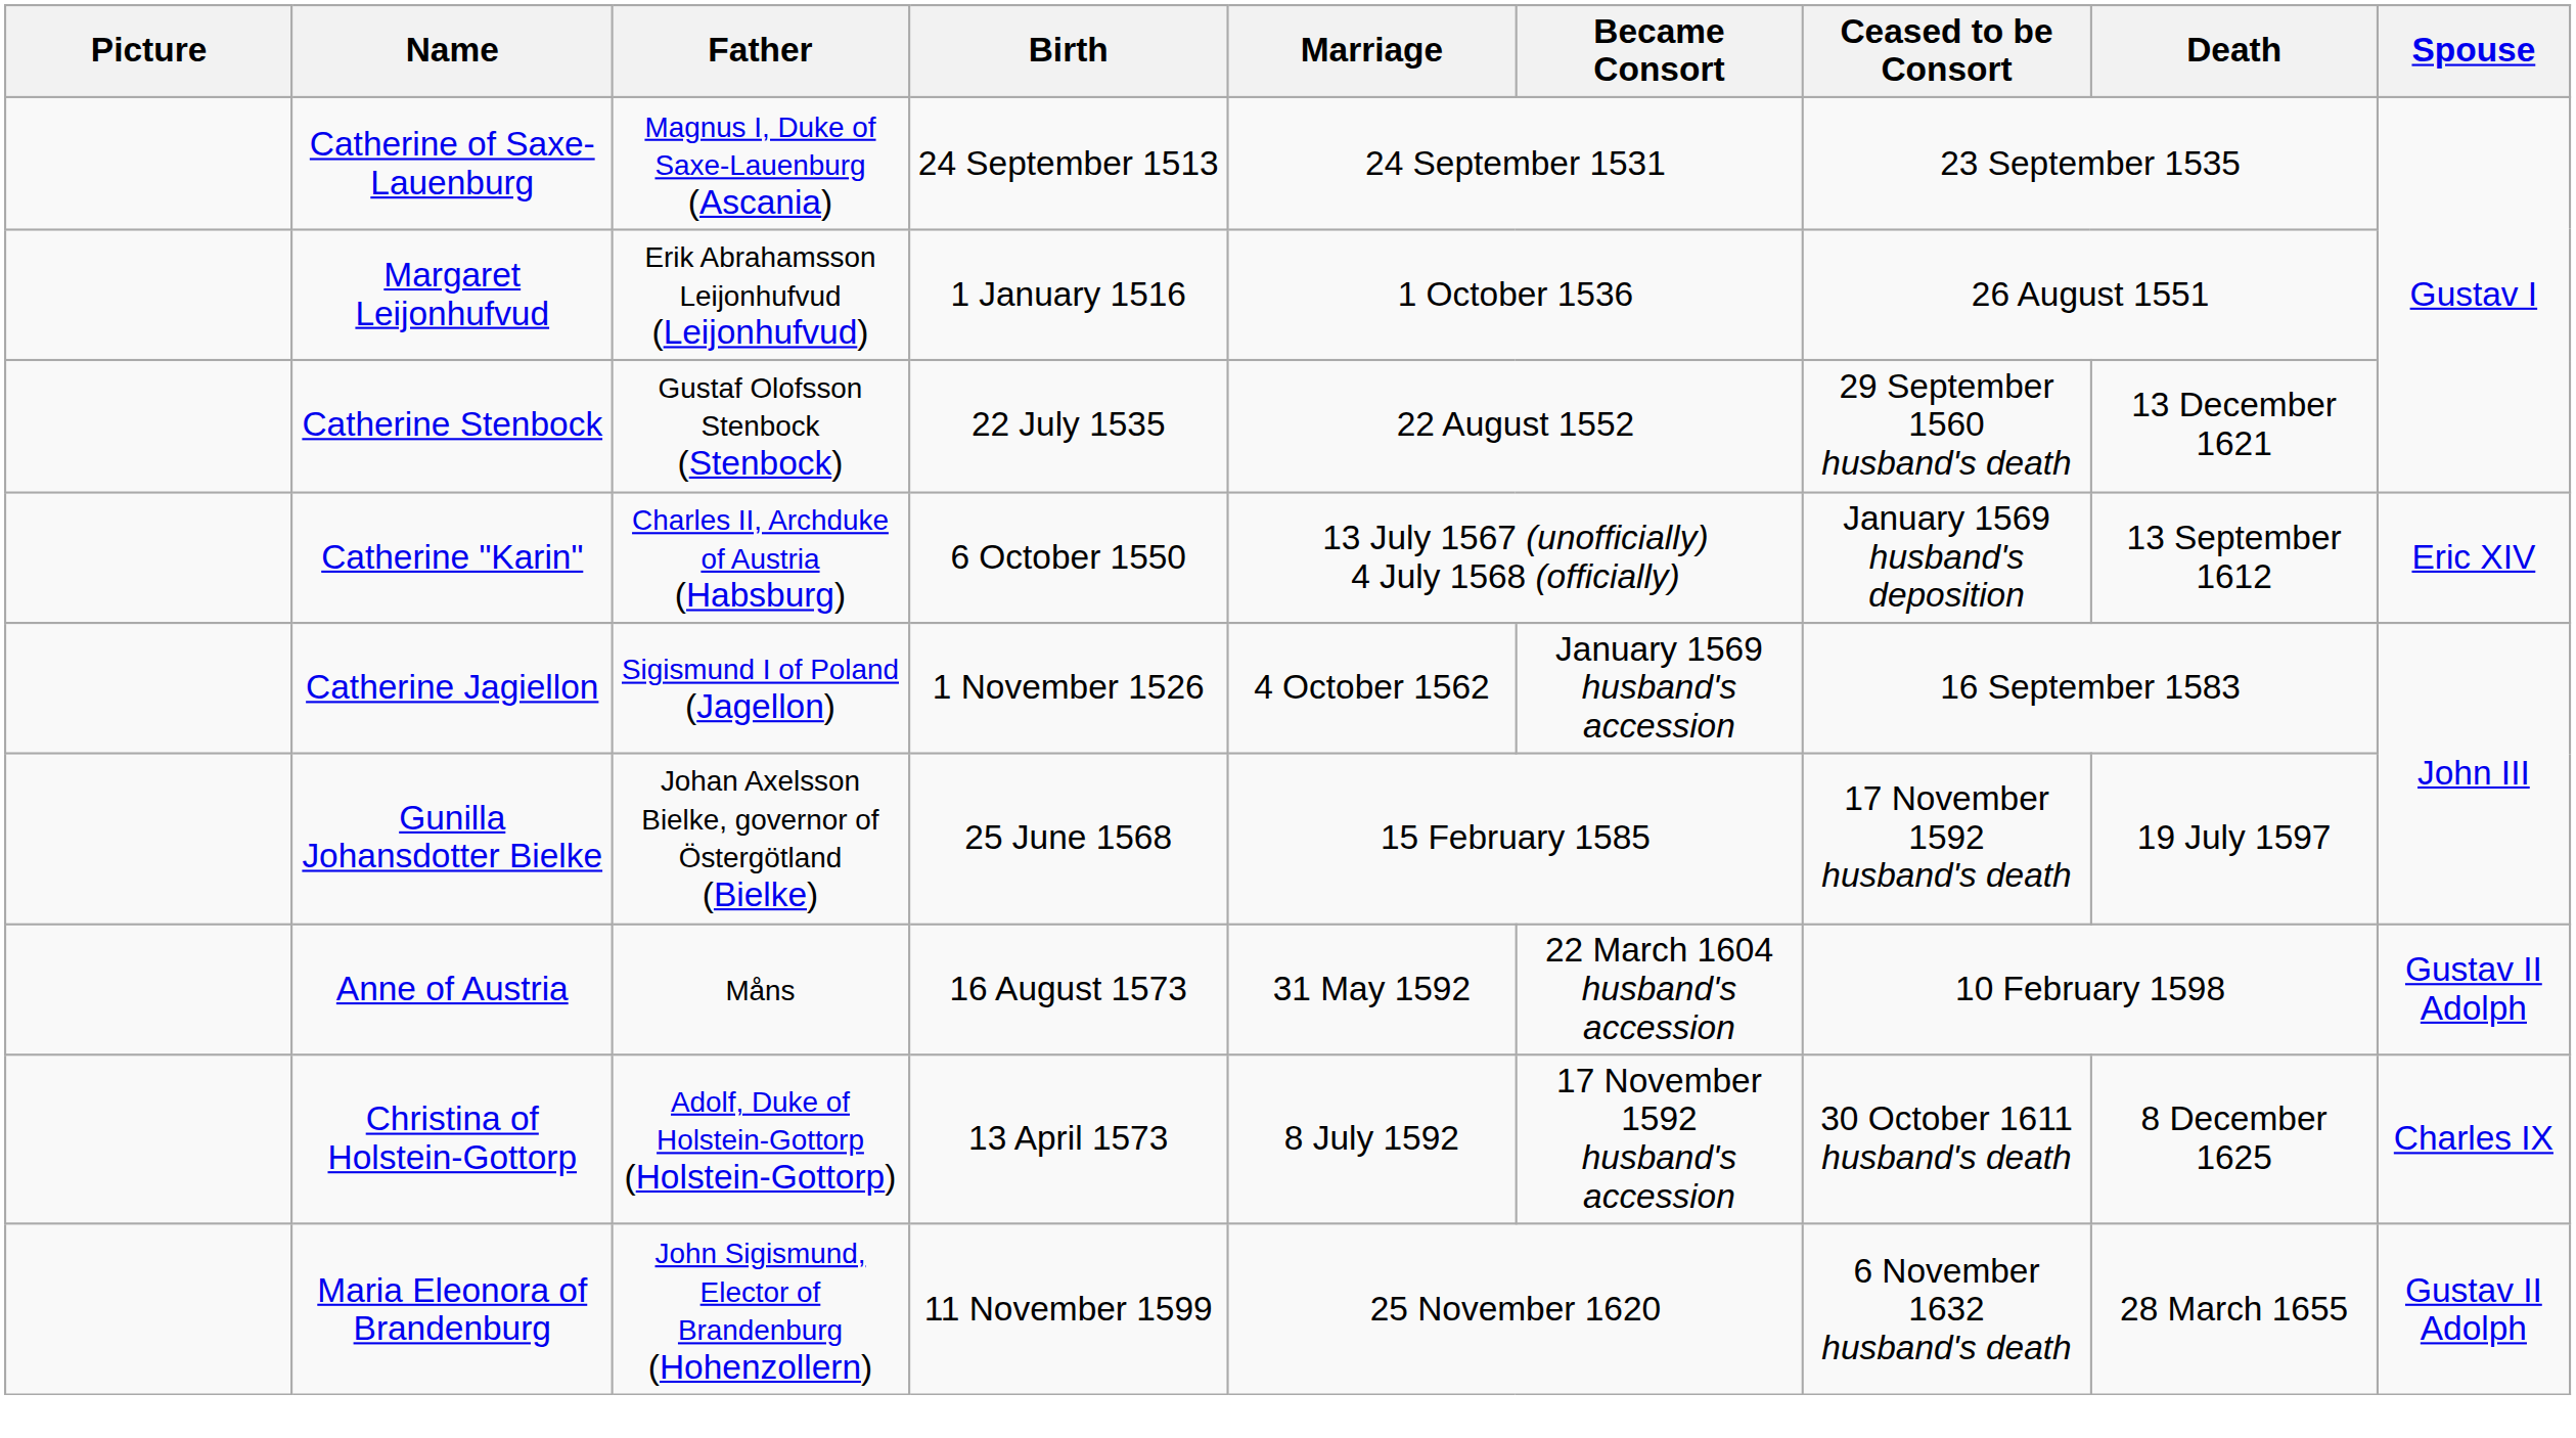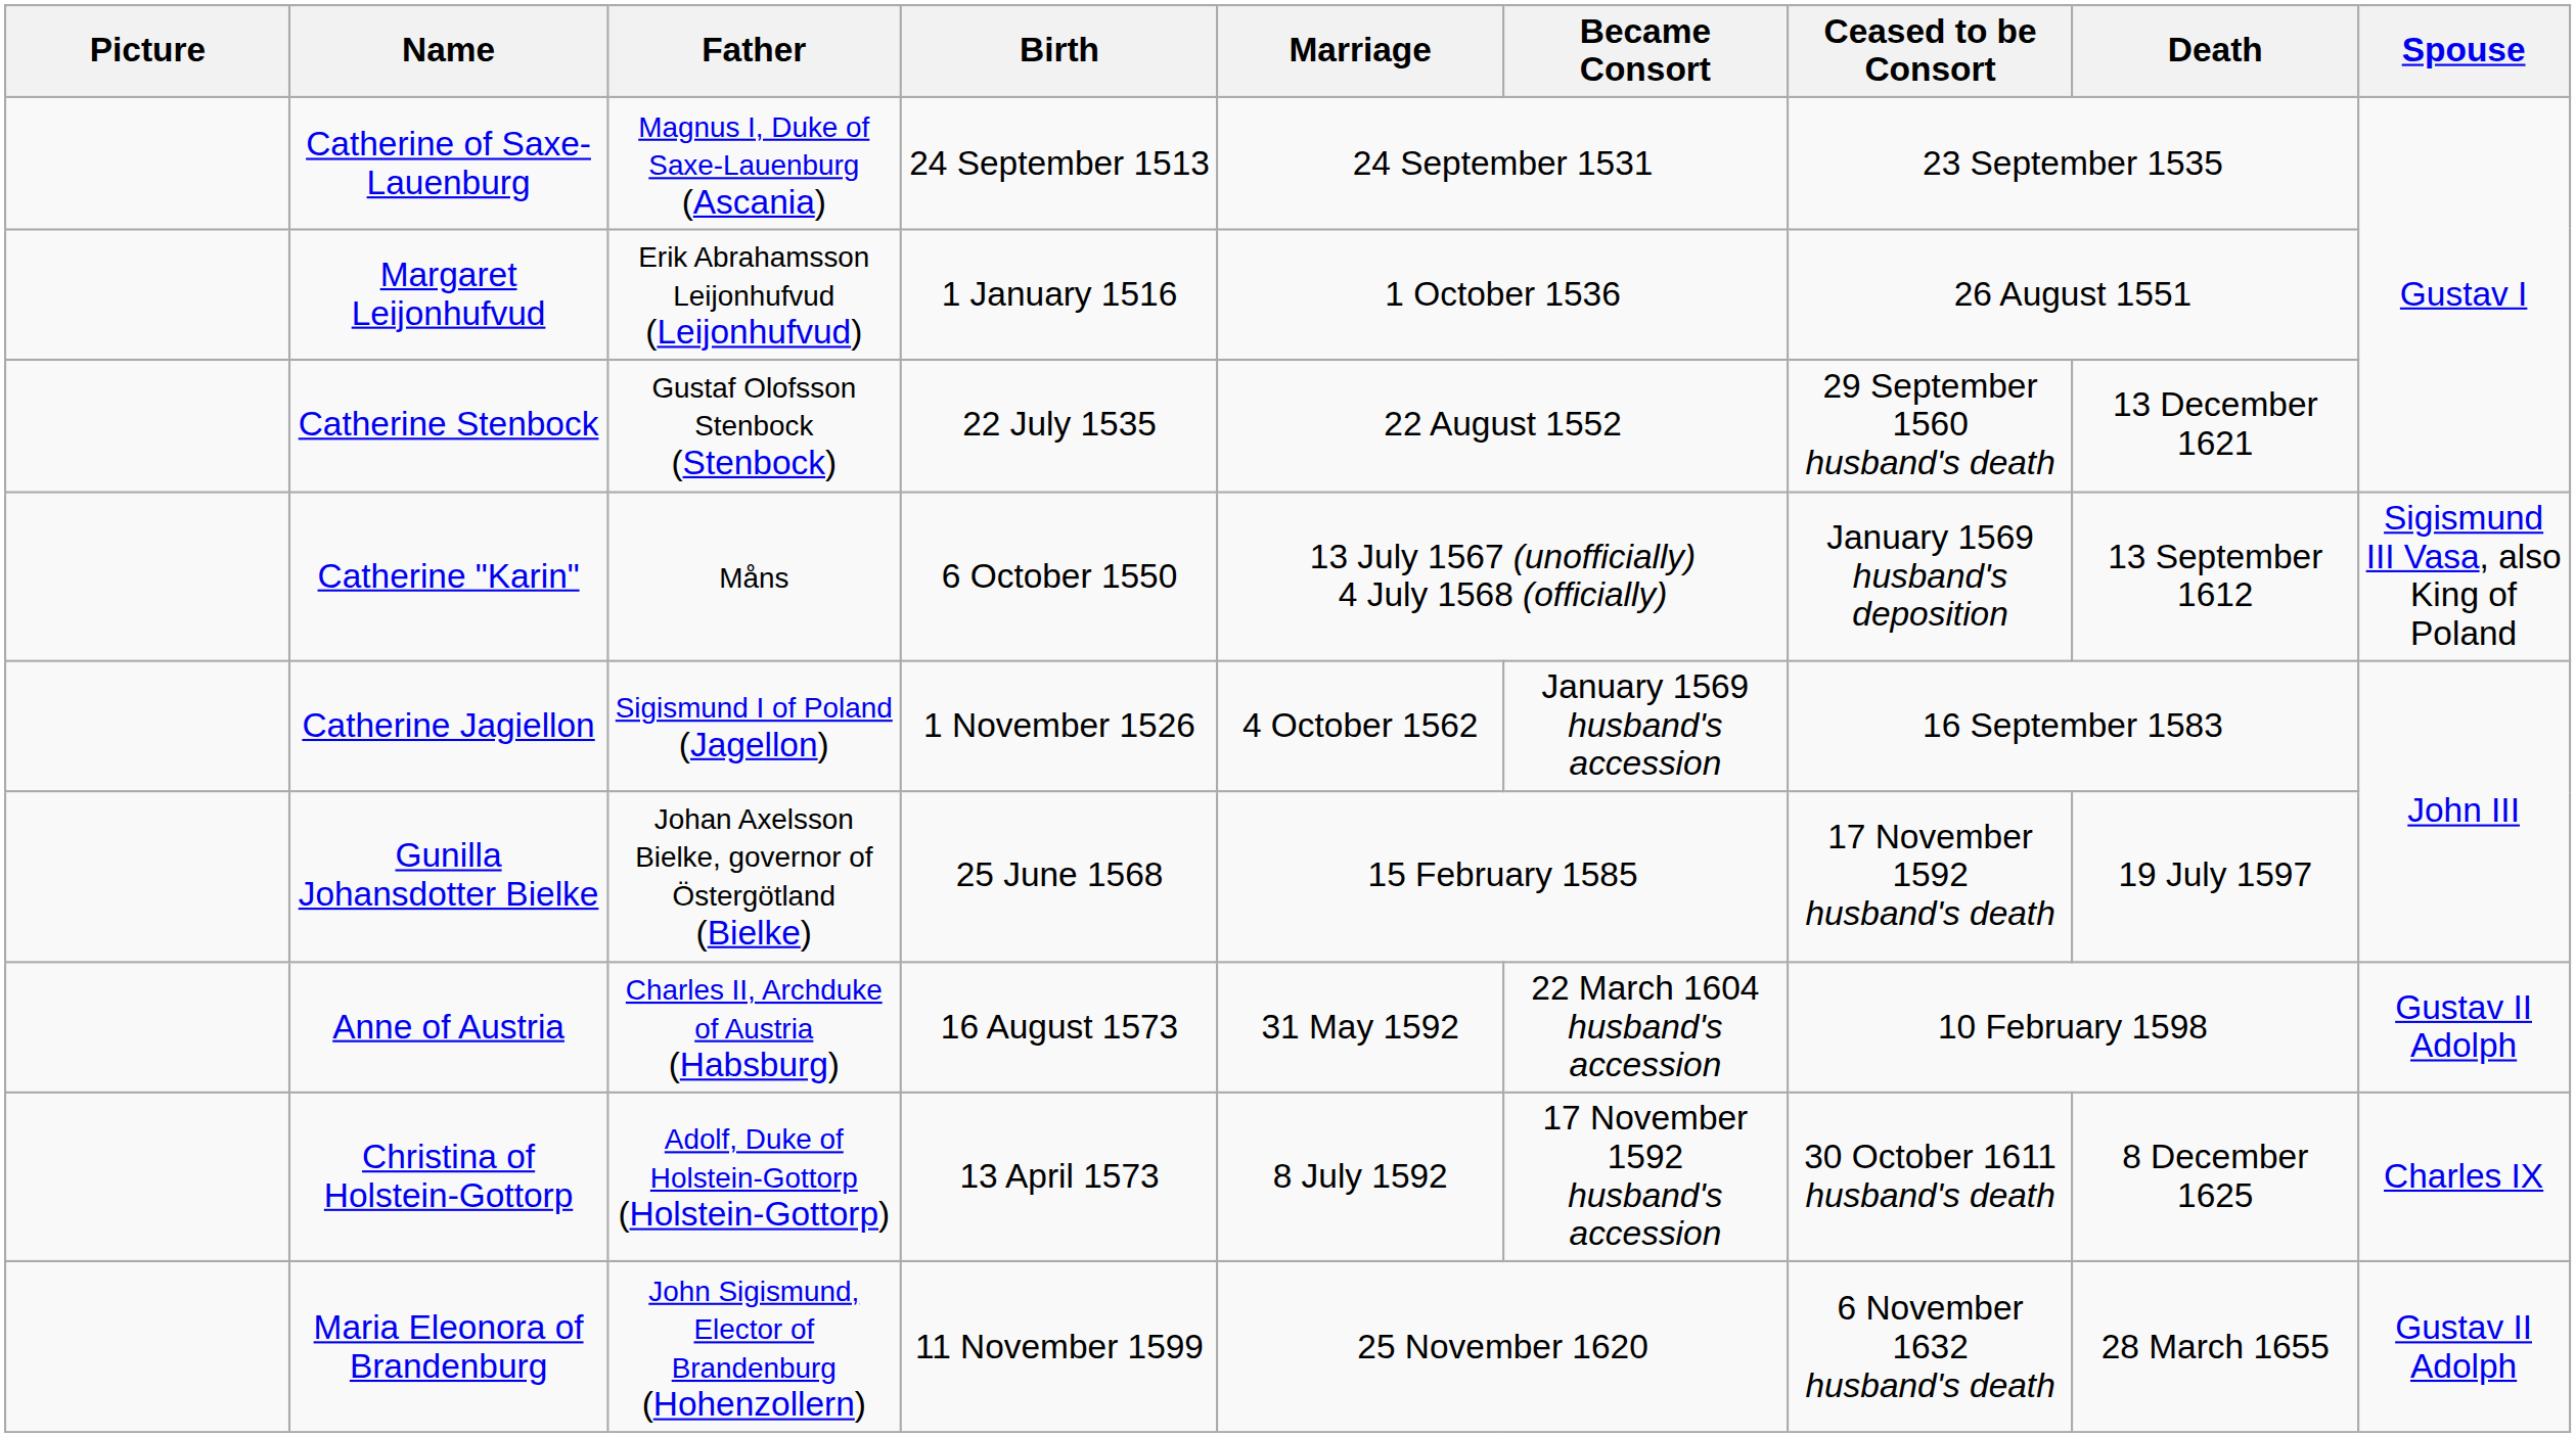 <table style="width:95%;" class="wikitable">
 <tr>
 <th style="width:9%;">Picture</th>
 <th style="width:10%;">Name</th>
 <th style="width:9%;">Father</th>
 <th style="width:10%;">Birth</th>
 <th style="width:9%;">Marriage</th>
 <th style="width:9%;">Became Consort</th>
 <th style="width:9%;">Ceased to be Consort</th>
 <th style="width:9%;">Death</th>
 <th style="width:6%;"><a href='#'>Spouse</a></th>
 </tr>
 <tr>
 <td align=center></td>
 <td align=center><a href='#'>Catherine of Saxe-Lauenburg</a><br></td>
 <td align=center><small><a href='#'>Magnus I, Duke of Saxe-Lauenburg</a></small> <br>(<a href='#'>Ascania</a>)</td>
 <td align=center>24 September 1513</td>
 <td style="text-align:center;" colspan="2">24 September 1531</td>
 <td style="text-align:center;" colspan="2">23 September 1535</td>
 <td style="text-align:center;" rowspan="3"><a href='#'>Gustav I</a></td>
 </tr>
 <tr>
 <td align=center></td>
 <td align=center><a href='#'>Margaret Leijonhufvud</a><br></td>
 <td align=center><small>Erik Abrahamsson Leijonhufvud</small> <br>(<a href='#'>Leijonhufvud</a>)</td>
 <td align=center>1 January 1516</td>
 <td style="text-align:center;" colspan="2">1 October 1536</td>
 <td style="text-align:center;" colspan="2">26 August 1551</td>
 </tr>
 <tr>
 <td align=center></td>
 <td align=center><a href='#'>Catherine Stenbock</a><br></td>
 <td align=center><small>Gustaf Olofsson Stenbock</small> <br>(<a href='#'>Stenbock</a>)</td>
 <td align=center>22 July 1535</td>
 <td style="text-align:center;" colspan="2">22 August 1552</td>
 <td align=center>29 September 1560<br><em>husband's death</em></td>
 <td style="text-align:center;">13 December 1621</td>
 </tr>
 <tr>
 <td align=center></td>
 <td align=center><a href='#'>Catherine "Karin"</a><br></td>
-<td align=center><small><a href='#'>Charles II, Archduke of Austria</a></small> <br>(<a href='#'>Habsburg</a>)</td>
+<td align=center><small> Måns </small></td>
 <td align=center>6 October 1550</td>
 <td style="text-align:center;" colspan="2">13 July 1567 <em>(unofficially)</em><br>4 July 1568 <em>(officially)</em></td>
 <td align=center>January 1569 <br><em>husband's deposition</em></td>
 <td style="text-align:center;">13 September 1612</td>
-<td style="text-align:center;"><a href='#'>Eric XIV</a></td>
+<td style="text-align:center;"><a href='#'>Sigismund III Vasa</a>, also King of Poland</td>
 </tr>
 <tr>
 <td align=center></td>
 <td align=center><a href='#'>Catherine Jagiellon</a><br></td>
 <td align=center><small><a href='#'>Sigismund I of Poland</a></small> <br>(<a href='#'>Jagellon</a>)</td>
 <td align=center>1 November 1526</td>
 <td align=center>4 October 1562</td>
 <td align=center>January 1569 <br><em>husband's accession</em></td>
 <td style="text-align:center;" colspan="2">16 September 1583</td>
 <td style="text-align:center;" rowspan="2"><a href='#'>John III</a></td>
 </tr>
 <tr>
 <td align=center></td>
 <td align=center><a href='#'>Gunilla Johansdotter Bielke</a><br></td>
 <td align=center><small>Johan Axelsson Bielke, governor of Östergötland</small> <br>(<a href='#'>Bielke</a>)</td>
 <td align=center>25 June 1568</td>
 <td style="text-align:center;" colspan="2">15 February 1585</td>
 <td align=center>17 November 1592<br><em>husband's death</em></td>
 <td align=center>19 July 1597</td>
 </tr>
 <tr>
 <td align=center></td>
 <td align=center><a href='#'>Anne of Austria</a><br></td>
-<td align=center><small> Måns </small></td>
+<td align=center><small><a href='#'>Charles II, Archduke of Austria</a></small> <br>(<a href='#'>Habsburg</a>)</td>
 <td align=center>16 August 1573</td>
 <td align=center>31 May 1592</td>
 <td align=center>22 March 1604 <br><em>husband's accession</em></td>
 <td style="text-align:center;" colspan="2">10 February 1598</td>
 <td align=center><a href='#'>Gustav II Adolph</a></td>
 </tr>
 <tr>
 <td align=center></td>
 <td align=center><a href='#'>Christina of Holstein-Gottorp</a><br></td>
 <td align=center><small><a href='#'>Adolf, Duke of Holstein-Gottorp</a></small> <br>(<a href='#'>Holstein-Gottorp</a>)</td>
 <td align=center>13 April 1573</td>
 <td align=center>8 July 1592</td>
 <td align=center>17 November 1592 <br><em>husband's accession</em></td>
 <td align=center>30 October 1611<br><em>husband's death</em></td>
 <td align=center>8 December 1625</td>
 <td align=center><a href='#'>Charles IX</a></td>
 </tr>
 <tr>
 <td align=center></td>
 <td align=center><a href='#'>Maria Eleonora of Brandenburg</a><br></td>
 <td align=center><small><a href='#'>John Sigismund, Elector of Brandenburg</a></small> <br>(<a href='#'>Hohenzollern</a>)</td>
 <td align=center>11 November 1599</td>
 <td style="text-align:center;" colspan="2">25 November 1620</td>
 <td align=center>6 November 1632<br><em>husband's death</em></td>
 <td align=center>28 March 1655</td>
 <td align=center><a href='#'>Gustav II Adolph</a></td>
 </tr>
 </table>
